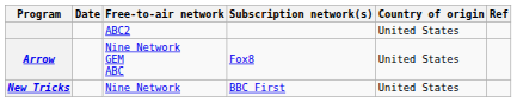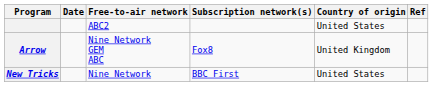 <table class="wikitable plainrowheaders sortable" style="text-align:left">
 <tr>
 <th scope="col">Program</th>
 <th scope="col">Date</th>
 <th scope="col">Free-to-air network</th>
 <th scope="col">Subscription network(s)</th>
 <th scope="col">Country of origin</th>
 <th scope="col" class="unsortable">Ref</th>
 </tr>
 <tr>
 <th scope="row"><em></em></th>
 <td align=center></td>
 <td><a href='#'>ABC2</a></td>
 <td></td>
 <td>United States</td>
 <td align=center></td>
 </tr>
 <tr>
 <th scope="row"><em><a href='#'>Arrow</a></em></th>
 <td align=center></td>
 <td><a href='#'>Nine Network</a><br><a href='#'>GEM</a> <br> <a href='#'>ABC</a></td>
 <td><a href='#'>Fox8</a></td>
-<td>United States</td>
+<td>United Kingdom</td>
 <td align=center></td>
 </tr>
 <tr>
 <th scope="row"><em><a href='#'>New Tricks</a></em></th>
 <td algin=center></td>
 <td><a href='#'>Nine Network</a></td>
 <td><a href='#'>BBC First</a></td>
 <td>United States</td>
 <td algin=center></td>
 </tr>
 </table>
